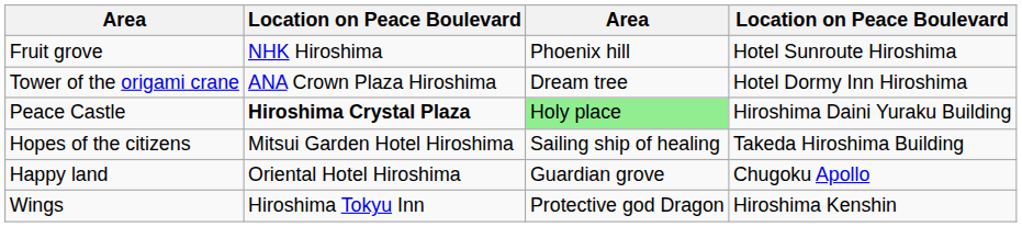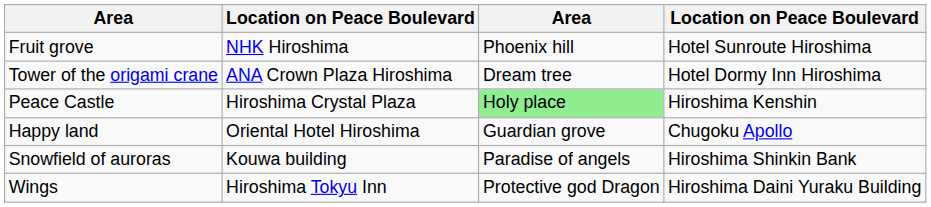 <table border="1" class="wikitable">
 <tr>
 <th>Area</th>
 <th>Location on Peace Boulevard</th>
 <th>Area</th>
 <th>Location on Peace Boulevard</th>
 </tr>
 <tr>
 <td>Fruit grove</td>
 <td><a href='#'>NHK</a> Hiroshima</td>
 <td>Phoenix hill</td>
 <td>Hotel Sunroute Hiroshima</td>
 </tr>
 <tr>
 <td>Tower of the <a href='#'>origami crane</a></td>
 <td><a href='#'>ANA</a> Crown Plaza Hiroshima</td>
 <td>Dream tree</td>
 <td>Hotel Dormy Inn Hiroshima</td>
 </tr>
 <tr>
 <td>Peace Castle</td>
-<td><strong>Hiroshima Crystal Plaza</strong></td>
+<td>Hiroshima Crystal Plaza</td>
 <td style="background: lightgreen;">Holy place</td>
-<td>Hiroshima Daini Yuraku Building</td>
-</tr>
-<tr>
-<td>Hopes of the citizens</td>
-<td>Mitsui Garden Hotel Hiroshima</td>
-<td>Sailing ship of healing</td>
-<td>Takeda Hiroshima Building</td>
+<td>Hiroshima Kenshin</td>
 </tr>
 <tr>
 <td>Happy land</td>
 <td>Oriental Hotel Hiroshima</td>
 <td>Guardian grove</td>
 <td>Chugoku <a href='#'>Apollo</a></td>
 </tr>
 <tr>
+<td>Snowfield of auroras</td>
+<td>Kouwa building</td>
+<td>Paradise of angels</td>
+<td>Hiroshima Shinkin Bank</td>
+</tr>
+<tr>
 <td>Wings</td>
 <td>Hiroshima <a href='#'>Tokyu</a> Inn</td>
 <td>Protective god Dragon</td>
-<td>Hiroshima Kenshin</td>
+<td>Hiroshima Daini Yuraku Building</td>
 </tr>
 </table>
